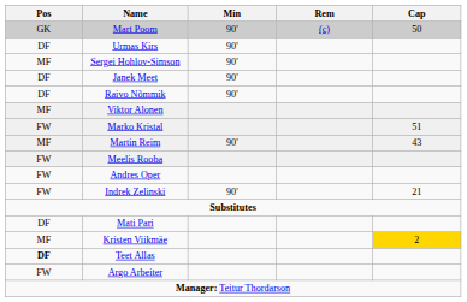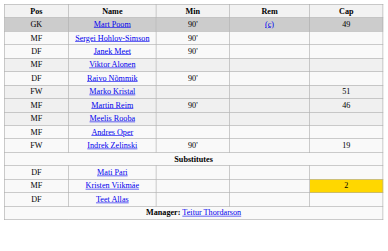 <table class="wikitable collapsible collapsed" align="center" style="font-size:85%; text-align:center;" width="50%">
 <tr>
 <th>Pos</th>
 <th width=140>Name</th>
 <th>Min</th>
 <th>Rem</th>
 <th>Cap</th>
 </tr>
 <tr bgcolor="cccccc">
 <td>GK</td>
 <td><a href='#'>Mart Poom</a></td>
 <td>90'</td>
 <td><a href='#'>(c)</a></td>
-<td>50</td>
-</tr>
-<tr>
-<td>DF</td>
-<td><a href='#'>Urmas Kirs</a></td>
-<td>90'</td>
-<td></td>
-<td></td>
+<td>49</td>
 </tr>
 <tr>
 <td>MF</td>
 <td><a href='#'>Sergei Hohlov-Simson</a></td>
 <td>90'</td>
 <td></td>
 <td></td>
 </tr>
 <tr>
 <td>DF</td>
 <td><a href='#'>Janek Meet</a></td>
 <td>90'</td>
 <td></td>
 <td></td>
 </tr>
+<tr bgcolor="#F0F0F0">
+<td>MF</td>
+<td><a href='#'>Viktor Alonen</a></td>
+<td></td>
+<td></td>
+<td></td>
+</tr>
 <tr>
 <td>DF</td>
 <td><a href='#'>Raivo Nõmmik</a></td>
 <td>90'</td>
-<td></td>
-<td></td>
-</tr>
-<tr bgcolor="#F0F0F0">
-<td>MF</td>
-<td><a href='#'>Viktor Alonen</a></td>
-<td></td>
 <td></td>
 <td></td>
 </tr>
 <tr bgcolor="#F0F0F0">
 <td>FW</td>
 <td><a href='#'>Marko Kristal</a></td>
 <td></td>
 <td></td>
 <td>51</td>
 </tr>
 <tr bgcolor="#F0F0F0">
 <td>MF</td>
 <td><a href='#'>Martin Reim</a></td>
 <td>90'</td>
 <td></td>
-<td>43</td>
+<td>46</td>
 </tr>
 <tr bgcolor="#F0F0F0">
-<td>FW</td>
+<td>MF</td>
 <td><a href='#'>Meelis Rooba</a></td>
 <td></td>
 <td></td>
 <td></td>
 </tr>
 <tr>
-<td>FW</td>
+<td>MF</td>
 <td><a href='#'>Andres Oper</a></td>
 <td></td>
 <td></td>
 <td></td>
 </tr>
 <tr>
 <td>FW</td>
 <td><a href='#'>Indrek Zelinski</a></td>
 <td>90'</td>
 <td></td>
-<td>21</td>
+<td>19</td>
 </tr>
 <tr>
 <td colspan=5 align=center><strong>Substitutes</strong></td>
 </tr>
 <tr>
 <td>DF</td>
 <td><a href='#'>Mati Pari</a></td>
 <td></td>
 <td></td>
 <td></td>
 </tr>
 <tr>
 <td>MF</td>
 <td><a href='#'>Kristen Viikmäe</a></td>
 <td></td>
 <td></td>
 <td style="background: gold;">2</td>
 </tr>
 <tr>
-<td><strong>DF</strong></td>
+<td>DF</td>
 <td><a href='#'>Teet Allas</a></td>
-<td></td>
-<td></td>
-<td></td>
-</tr>
-<tr>
-<td>FW</td>
-<td><a href='#'>Argo Arbeiter</a></td>
 <td></td>
 <td></td>
 <td></td>
 </tr>
 <tr>
 <td colspan=5 align=center><strong>Manager:</strong>  <a href='#'>Teitur Thordarson</a></td>
 </tr>
 </table>
